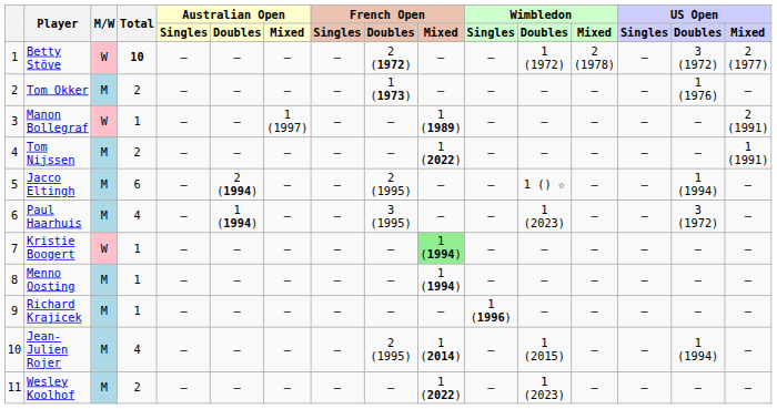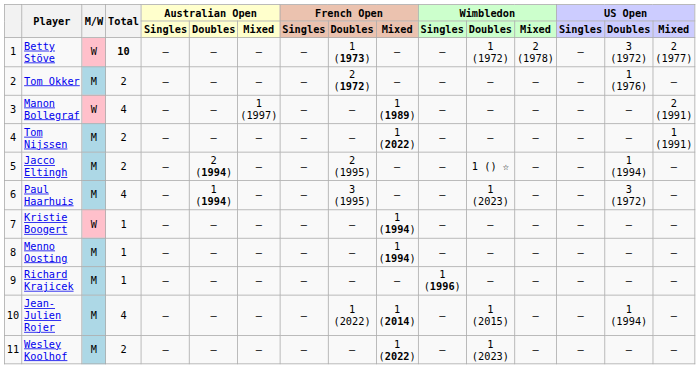 <table class="wikitable mw-datatable sortable" style="text-align:center;">
 <tr>
 <th data-sort-type="number" width="5%" rowspan="2"></th>
 <th width="15%" rowspan="2">Player</th>
 <th width="5%"  rowspan="2">M/W</th>
 <th rowspan="2">Total</th>
 <th colspan="3" style="background:#ffc;">Australian Open</th>
 <th colspan="3" style="background:#ebc2af;">French Open</th>
 <th colspan="3" style="background:#cfc;">Wimbledon</th>
 <th colspan="3" style="background:#ccf;">US Open</th>
 </tr>
 <tr>
 <th style="background:#ffc; width:60px;">Singles</th>
 <th style="background:#ffc; width:60px;">Doubles</th>
 <th style="background:#ffc; width:60px;">Mixed</th>
 <th style="background:#ebc2af; width:60px;">Singles</th>
 <th style="background:#ebc2af; width:60px;">Doubles</th>
 <th style="background:#ebc2af; width:60px;">Mixed</th>
 <th style="background:#cfc; width:60px;">Singles</th>
 <th style="background:#cfc; width:60px;">Doubles</th>
 <th style="background:#cfc; width:60px;">Mixed</th>
 <th style="background:#ccf; width:60px;">Singles</th>
 <th style="background:#ccf; width:60px;">Doubles</th>
 <th style="background:#ccf; width:60px;">Mixed</th>
 </tr>
 <tr>
 <td>1</td>
 <td style="text-align:left"><a href='#'>Betty Stöve</a></td>
 <td style="background:pink;">W</td>
 <td><strong>10</strong></td>
 <td>—</td>
 <td>—</td>
 <td>—</td>
 <td>—</td>
-<td>2 (<strong>1972</strong>)</td>
+<td>1 (<strong>1973</strong>)</td>
 <td>—</td>
 <td>—</td>
 <td>1 (1972)</td>
 <td>2 (1978)</td>
 <td>—</td>
 <td>3 (1972)</td>
 <td>2 (1977)</td>
 </tr>
 <tr>
 <td>2</td>
 <td style="text-align:left"><a href='#'>Tom Okker</a></td>
 <td style="background:lightblue;">M</td>
 <td>2</td>
 <td>—</td>
 <td>—</td>
 <td>—</td>
 <td>—</td>
-<td>1 (<strong>1973</strong>)</td>
+<td>2 (<strong>1972</strong>)</td>
 <td>—</td>
 <td>—</td>
 <td>—</td>
 <td>—</td>
 <td>—</td>
 <td>1 (1976)</td>
 <td>—</td>
 </tr>
 <tr>
 <td>3</td>
 <td style="text-align:left"><a href='#'>Manon Bollegraf</a></td>
 <td style="background:pink;">W</td>
-<td>1</td>
+<td>4</td>
 <td>—</td>
 <td>—</td>
 <td>1 (1997)</td>
 <td>—</td>
 <td>—</td>
 <td>1 (<strong>1989</strong>)</td>
 <td>—</td>
 <td>—</td>
 <td>—</td>
 <td>—</td>
 <td>—</td>
 <td>2 (1991)</td>
 </tr>
 <tr>
 <td>4</td>
 <td style="text-align:left"><a href='#'>Tom Nijssen</a></td>
 <td style="background:lightblue;">M</td>
 <td>2</td>
 <td>—</td>
 <td>—</td>
 <td>—</td>
 <td>—</td>
 <td>—</td>
 <td>1 (<strong>2022</strong>)</td>
 <td>—</td>
 <td>—</td>
 <td>—</td>
 <td>—</td>
 <td>—</td>
 <td>1 (1991)</td>
 </tr>
 <tr>
 <td>5</td>
 <td style="text-align:left"><a href='#'>Jacco Eltingh</a></td>
 <td style="background:lightblue;">M</td>
-<td>6</td>
+<td>2</td>
 <td>—</td>
 <td>2 (<strong>1994</strong>)</td>
 <td>—</td>
 <td>—</td>
 <td>2 (1995)</td>
 <td>—</td>
 <td>—</td>
 <td>1 () ☆</td>
 <td>—</td>
 <td>—</td>
 <td>1 (1994)</td>
 <td>—</td>
 </tr>
 <tr>
 <td>6</td>
 <td style="text-align:left"><a href='#'>Paul Haarhuis</a></td>
 <td style="background:lightblue;">M</td>
 <td>4</td>
 <td>—</td>
 <td>1 (<strong>1994</strong>)</td>
 <td>—</td>
 <td>—</td>
 <td>3 (1995)</td>
 <td>—</td>
 <td>—</td>
 <td>1 (2023)</td>
 <td>—</td>
 <td>—</td>
 <td>3 (1972)</td>
 <td>—</td>
 </tr>
 <tr>
 <td>7</td>
 <td style="text-align:left"><a href='#'>Kristie Boogert</a></td>
 <td style="background:pink;">W</td>
 <td>1</td>
 <td>—</td>
 <td>—</td>
 <td>—</td>
 <td>—</td>
 <td>—</td>
-<td style="background: lightgreen;">1 (<strong>1994</strong>)</td>
+<td>1 (<strong>1994</strong>)</td>
 <td>—</td>
 <td>—</td>
 <td>—</td>
 <td>—</td>
 <td>—</td>
 <td>—</td>
 </tr>
 <tr>
 <td>8</td>
 <td style="text-align:left"><a href='#'>Menno Oosting</a></td>
 <td style="background:lightblue;">M</td>
 <td>1</td>
 <td>—</td>
 <td>—</td>
 <td>—</td>
 <td>—</td>
 <td>—</td>
 <td>1 (<strong>1994</strong>)</td>
 <td>—</td>
 <td>—</td>
 <td>—</td>
 <td>—</td>
 <td>—</td>
 <td>—</td>
 </tr>
 <tr>
 <td>9</td>
 <td style="text-align:left"><a href='#'>Richard Krajicek</a></td>
 <td style="background:lightblue;">M</td>
 <td>1</td>
 <td>—</td>
 <td>—</td>
 <td>—</td>
 <td>—</td>
 <td>—</td>
 <td>—</td>
 <td>1 (<strong>1996</strong>)</td>
 <td>—</td>
 <td>—</td>
 <td>—</td>
 <td>—</td>
 <td>—</td>
 </tr>
 <tr>
 <td>10</td>
 <td style="text-align:left"><a href='#'>Jean-Julien Rojer</a></td>
 <td style="background:lightblue;">M</td>
 <td>4</td>
 <td>—</td>
 <td>—</td>
 <td>—</td>
 <td>—</td>
-<td>2 (1995)</td>
+<td>1 (2022)</td>
 <td>1 (<strong>2014</strong>)</td>
 <td>—</td>
 <td>1 (2015)</td>
 <td>—</td>
 <td>—</td>
 <td>1 (1994)</td>
 <td>—</td>
 </tr>
 <tr>
 <td>11</td>
 <td style="text-align:left"><a href='#'>Wesley Koolhof</a></td>
 <td style="background:lightblue;">M</td>
 <td>2</td>
 <td>—</td>
 <td>—</td>
 <td>—</td>
 <td>—</td>
 <td>—</td>
 <td>1 (<strong>2022</strong>)</td>
 <td>—</td>
 <td>1 (2023)</td>
 <td>—</td>
 <td>—</td>
 <td>—</td>
 <td>—</td>
 </tr>
 </table>
